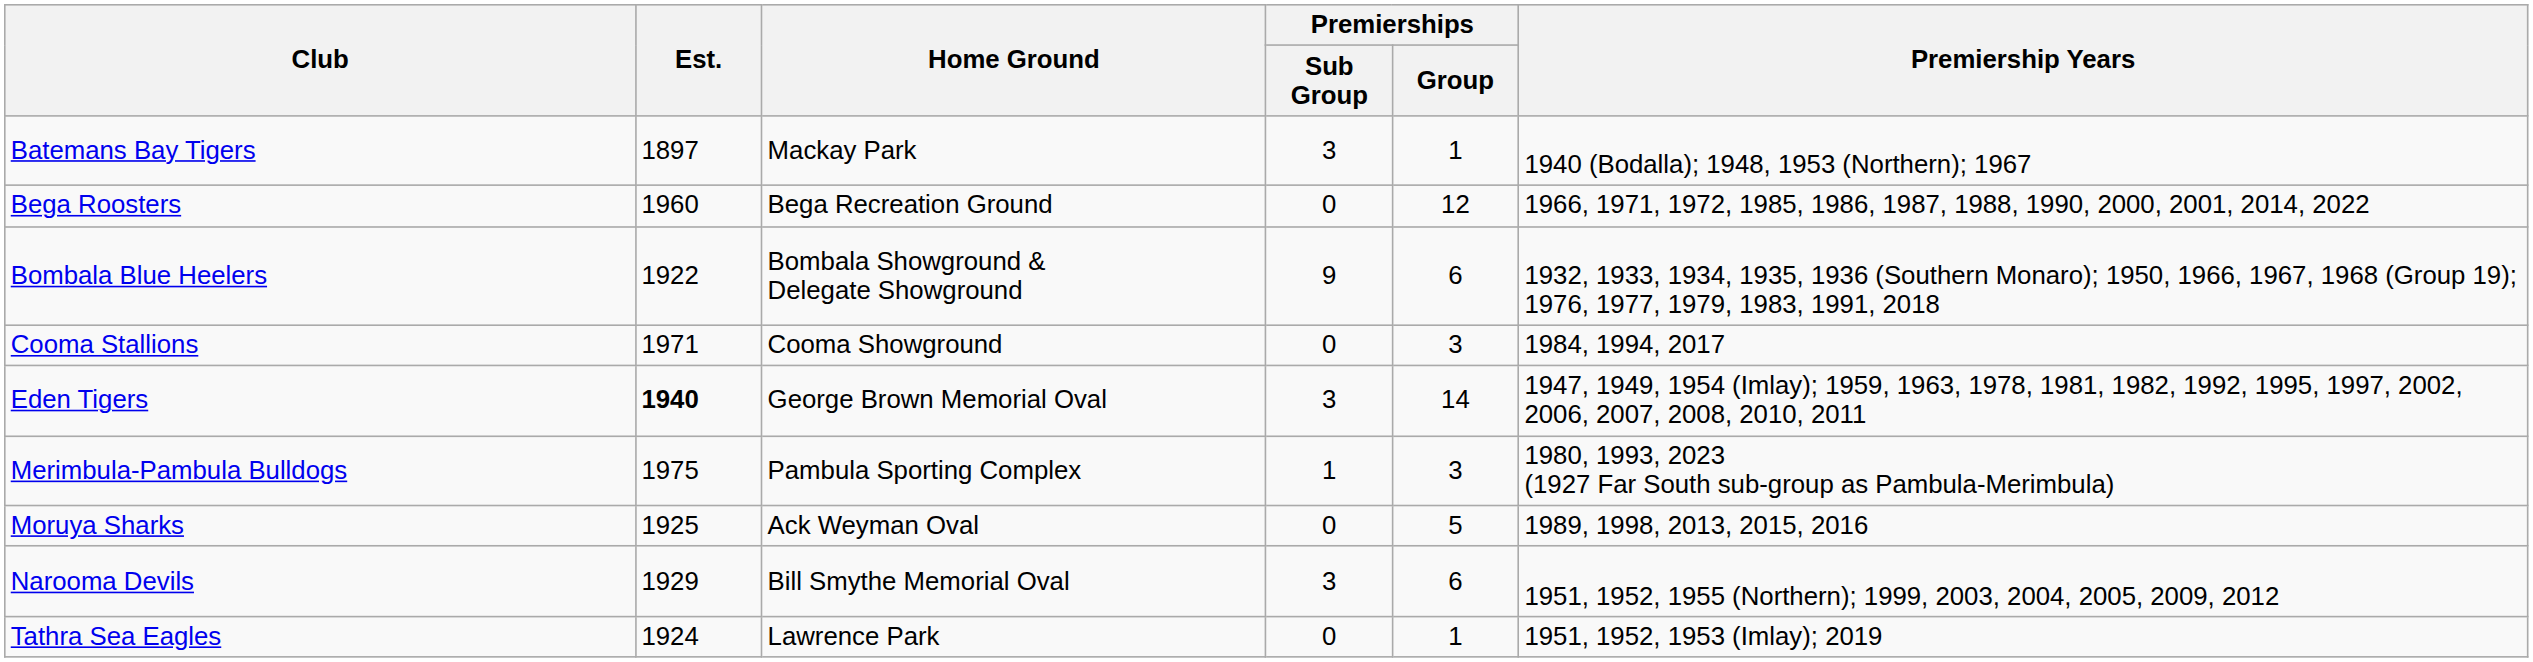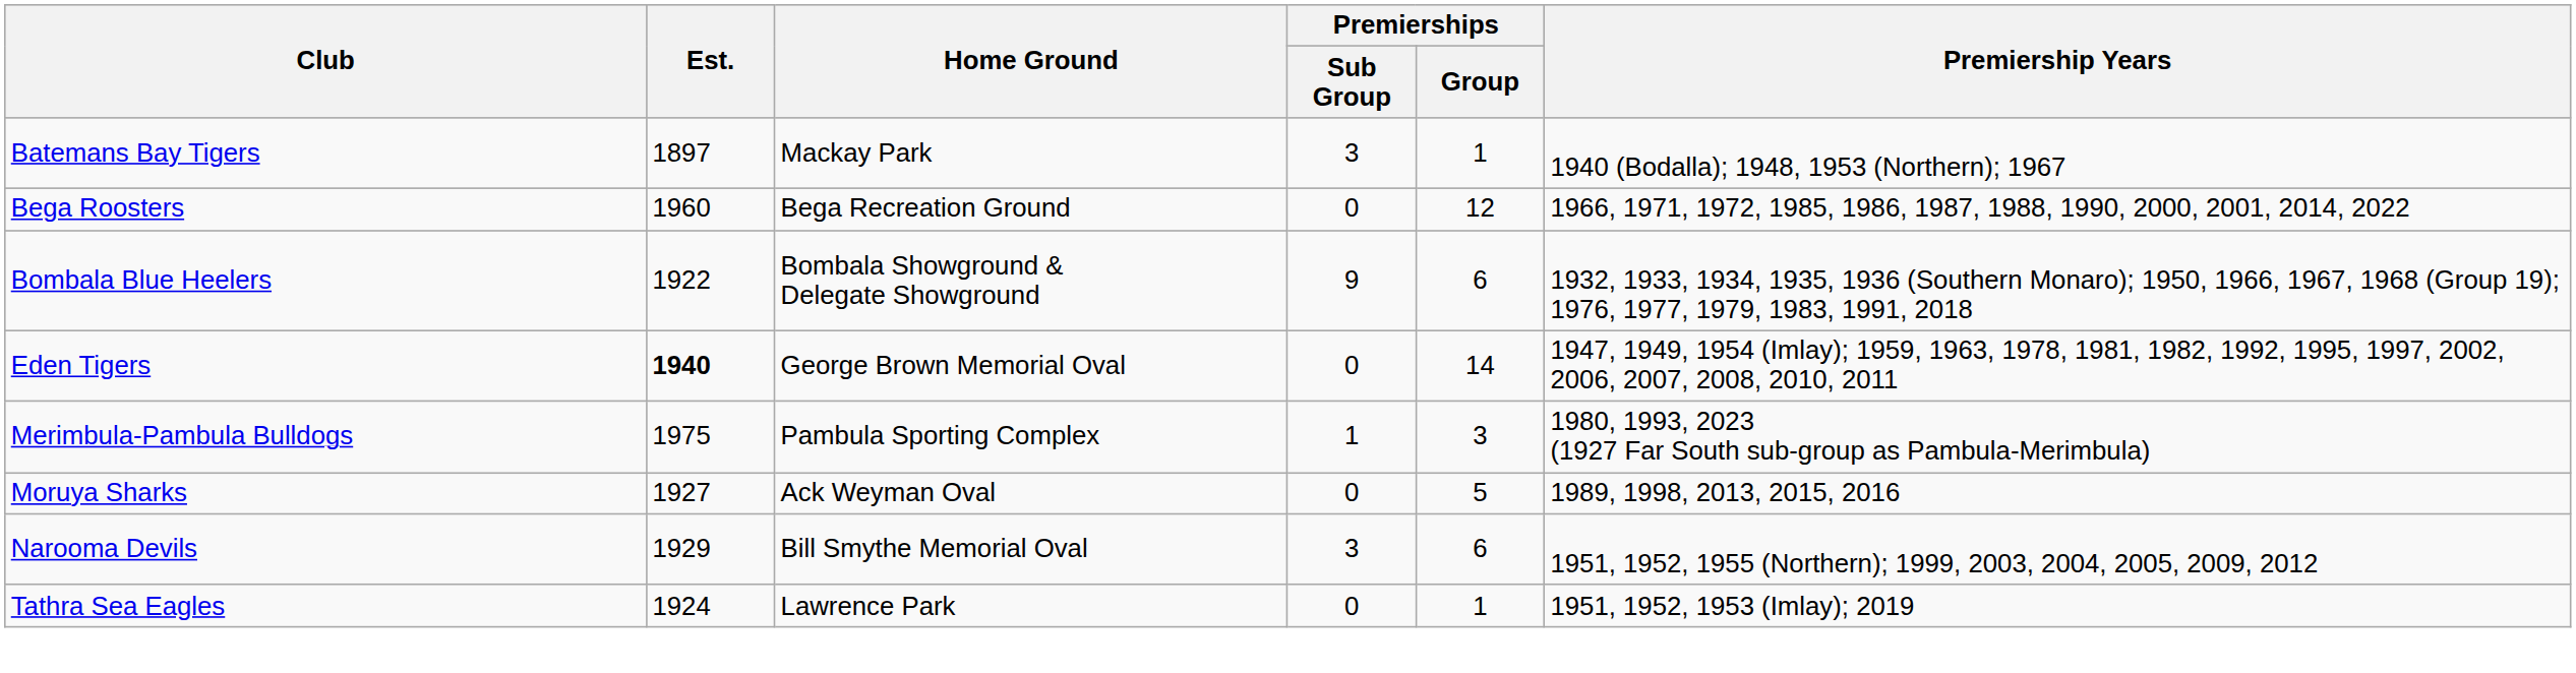 <table class="wikitable sortable" style="text-align:left">
 <tr>
 <th style="width: 25%"; rowspan=2>Club</th>
 <th style="width: 5%"; rowspan=2>Est.</th>
 <th style="width: 20%"; rowspan=2>Home Ground</th>
 <th style="width: 10%"; colspan=2>Premierships</th>
 <th style="width: 40%"; rowspan=2>Premiership Years</th>
 </tr>
 <tr>
 <th>Sub<br>Group</th>
 <th>Group</th>
 </tr>
 <tr>
 <td> <a href='#'>Batemans Bay Tigers</a></td>
 <td>1897</td>
 <td>Mackay Park</td>
 <td align="center">3</td>
 <td align="center">1</td>
 <td><br>1940 (Bodalla); 1948, 1953 (Northern); 1967</td>
 </tr>
 <tr>
 <td> <a href='#'>Bega Roosters</a></td>
 <td>1960</td>
 <td>Bega Recreation Ground</td>
 <td align=center>0</td>
 <td align="center">12</td>
 <td>1966, 1971, 1972, 1985, 1986, 1987, 1988, 1990, 2000, 2001, 2014, 2022</td>
 </tr>
 <tr>
 <td> <a href='#'>Bombala Blue Heelers</a></td>
 <td>1922</td>
 <td>Bombala Showground &<br>Delegate Showground</td>
 <td align="center">9</td>
 <td align=center>6</td>
 <td><br>1932, 1933, 1934, 1935, 1936 (Southern Monaro); 1950, 1966, 1967, 1968 (Group 19); 1976, 1977, 1979, 1983, 1991, 2018</td>
 </tr>
 <tr>
-<td> <a href='#'>Cooma Stallions</a></td>
-<td>1971</td>
-<td>Cooma Showground</td>
-<td align=center>0</td>
-<td align="center">3</td>
-<td>1984, 1994, 2017</td>
-</tr>
-<tr>
 <td> <a href='#'>Eden Tigers</a></td>
 <td><strong>1940</strong></td>
 <td>George Brown Memorial Oval</td>
-<td align=center>3</td>
+<td align=center>0</td>
 <td align=center>14</td>
 <td>1947, 1949, 1954 (Imlay); 1959, 1963, 1978, 1981, 1982, 1992, 1995, 1997, 2002, 2006, 2007, 2008, 2010, 2011</td>
 </tr>
 <tr>
 <td> <a href='#'>Merimbula-Pambula Bulldogs</a></td>
 <td>1975</td>
 <td>Pambula Sporting Complex</td>
 <td align=center>1</td>
 <td align="center">3</td>
 <td>1980, 1993, 2023<br>(1927 Far South sub-group as Pambula-Merimbula)</td>
 </tr>
 <tr>
 <td> <a href='#'>Moruya Sharks</a></td>
-<td>1925</td>
+<td>1927</td>
 <td>Ack Weyman Oval</td>
 <td align=center>0</td>
 <td align=center>5</td>
 <td>1989, 1998, 2013, 2015, 2016</td>
 </tr>
 <tr>
 <td> <a href='#'>Narooma Devils</a></td>
 <td>1929</td>
 <td>Bill Smythe Memorial Oval</td>
 <td align=center>3</td>
 <td align=center>6</td>
 <td><br>1951, 1952, 1955 (Northern); 1999, 2003, 2004, 2005, 2009, 2012</td>
 </tr>
 <tr>
 <td> <a href='#'>Tathra Sea Eagles</a></td>
 <td>1924</td>
 <td>Lawrence Park</td>
 <td align=center>0</td>
 <td align=center>1</td>
 <td>1951, 1952, 1953 (Imlay); 2019</td>
 </tr>
 </table>
